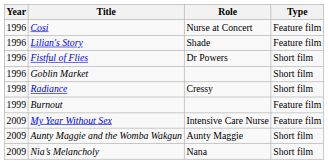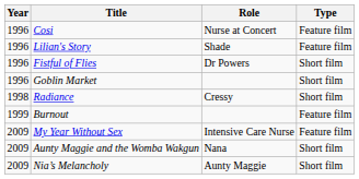 <table class="wikitable">
 <tr>
 <th>Year</th>
 <th>Title</th>
 <th>Role</th>
 <th>Type</th>
 </tr>
 <tr>
 <td>1996</td>
 <td><em><a href='#'>Cosi</a></em></td>
 <td>Nurse at Concert</td>
 <td>Feature film</td>
 </tr>
 <tr>
 <td>1996</td>
 <td><em><a href='#'>Lilian's Story</a></em></td>
 <td>Shade</td>
 <td>Feature film</td>
 </tr>
 <tr>
 <td>1996</td>
 <td><em><a href='#'>Fistful of Flies</a></em></td>
 <td>Dr Powers</td>
 <td>Short film</td>
 </tr>
 <tr>
 <td>1996</td>
 <td><em>Goblin Market</em></td>
 <td></td>
 <td>Short film</td>
 </tr>
 <tr>
 <td>1998</td>
 <td><em><a href='#'>Radiance</a></em></td>
 <td>Cressy</td>
 <td>Short film</td>
 </tr>
 <tr>
 <td>1999</td>
 <td><em>Burnout</em></td>
 <td></td>
 <td>Feature film</td>
 </tr>
 <tr>
 <td>2009</td>
 <td><em><a href='#'>My Year Without Sex</a></em></td>
 <td>Intensive Care Nurse</td>
 <td>Feature film</td>
 </tr>
 <tr>
 <td>2009</td>
 <td><em>Aunty Maggie and the Womba Wakgun</em></td>
-<td>Aunty Maggie</td>
+<td>Nana</td>
 <td>Short film</td>
 </tr>
 <tr>
 <td>2009</td>
 <td><em>Nia’s Melancholy</em></td>
-<td>Nana</td>
+<td>Aunty Maggie</td>
 <td>Short film</td>
 </tr>
 </table>
